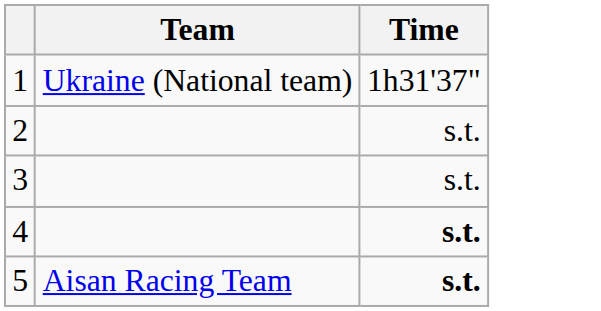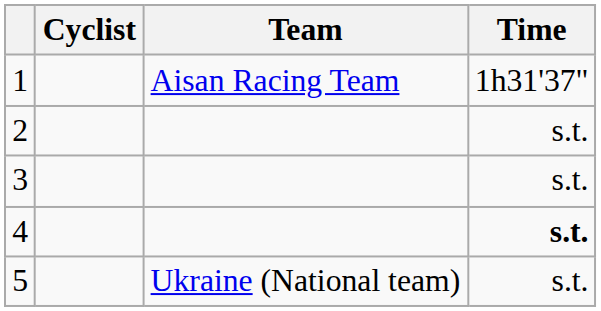 <table class="wikitable">
 <tr>
 <th></th>
+<th>Cyclist</th>
 <th>Team</th>
 <th>Time</th>
 </tr>
 <tr>
 <td>1</td>
-<td><a href='#'>Ukraine</a> (National team)</td>
+<td>   </td>
+<td><a href='#'>Aisan Racing Team</a></td>
 <td style="text-align:right;">1h31'37"</td>
 </tr>
 <tr>
 <td>2</td>
+<td></td>
 <td></td>
 <td style="text-align:right;">s.t.</td>
 </tr>
 <tr>
 <td>3</td>
 <td></td>
+<td></td>
 <td style="text-align:right;">s.t.</td>
 </tr>
 <tr>
 <td>4</td>
 <td></td>
+<td></td>
 <td style="text-align:right;"><strong>s.t.</strong></td>
 </tr>
 <tr>
 <td>5</td>
-<td><a href='#'>Aisan Racing Team</a></td>
-<td style="text-align:right;"><strong>s.t.</strong></td>
+<td></td>
+<td><a href='#'>Ukraine</a> (National team)</td>
+<td style="text-align:right;">s.t.</td>
 </tr>
 </table>
